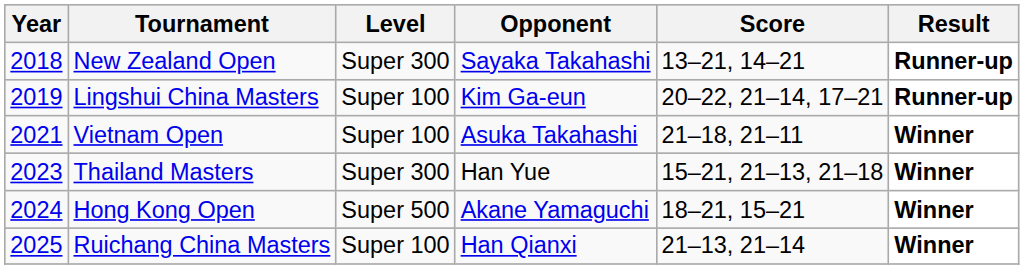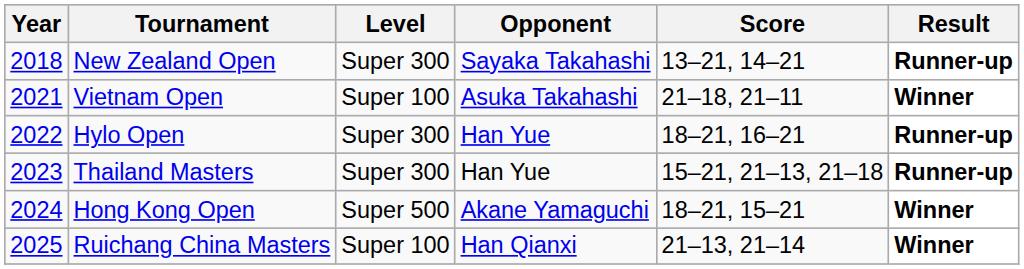 <table class="sortable wikitable" style="font-size: 90%;">
 <tr>
 <th>Year</th>
 <th>Tournament</th>
 <th>Level</th>
 <th>Opponent</th>
 <th>Score</th>
 <th>Result</th>
 </tr>
 <tr>
 <td align="center"><a href='#'>2018</a></td>
 <td align="left"><a href='#'>New Zealand Open</a></td>
 <td align="left">Super 300</td>
 <td align="left"> <a href='#'>Sayaka Takahashi</a></td>
 <td align="left">13–21, 14–21</td>
 <td style="text-align:left; background:white"> <strong>Runner-up</strong></td>
 </tr>
 <tr>
-<td align="center"><a href='#'>2019</a></td>
-<td align="left"><a href='#'>Lingshui China Masters</a></td>
-<td align="left">Super 100</td>
-<td align="left"> <a href='#'>Kim Ga-eun</a></td>
-<td align="left">20–22, 21–14, 17–21</td>
-<td style="text-align:left; background:white"> <strong>Runner-up</strong></td>
-</tr>
-<tr>
 <td align="center"><a href='#'>2021</a></td>
 <td align="left"><a href='#'>Vietnam Open</a></td>
 <td align="left">Super 100</td>
 <td align="left"> <a href='#'>Asuka Takahashi</a></td>
 <td align="left">21–18, 21–11</td>
 <td style="text-align:left; background:white"> <strong>Winner</strong></td>
 </tr>
 <tr>
+<td align="center"><a href='#'>2022</a></td>
+<td align="left"><a href='#'>Hylo Open</a></td>
+<td align="left">Super 300</td>
+<td align="left"> <a href='#'>Han Yue</a></td>
+<td align="left">18–21, 16–21</td>
+<td style="text-align:left; background:white"> <strong>Runner-up</strong></td>
+</tr>
+<tr>
 <td align="center"><a href='#'>2023</a></td>
 <td align="left"><a href='#'>Thailand Masters</a></td>
 <td align="left">Super 300</td>
 <td align="left"> Han Yue</td>
 <td align="left">15–21, 21–13, 21–18</td>
-<td style="text-align:left; background:white"> <strong>Winner</strong></td>
+<td style="text-align:left; background:white"> <strong>Runner-up</strong></td>
 </tr>
 <tr>
 <td align="center"><a href='#'>2024</a></td>
 <td align="left"><a href='#'>Hong Kong Open</a></td>
 <td align="left">Super 500</td>
 <td align="left"> <a href='#'>Akane Yamaguchi</a></td>
 <td align="left">18–21, 15–21</td>
 <td style="text-align:left; background:white"> <strong>Winner</strong></td>
 </tr>
 <tr>
 <td align="center"><a href='#'>2025</a></td>
 <td align="left"><a href='#'>Ruichang China Masters</a></td>
 <td align="left">Super 100</td>
 <td align="left"> <a href='#'>Han Qianxi</a></td>
 <td align="left">21–13, 21–14</td>
 <td style="text-align:left; background: white"> <strong>Winner</strong></td>
 </tr>
 </table>
